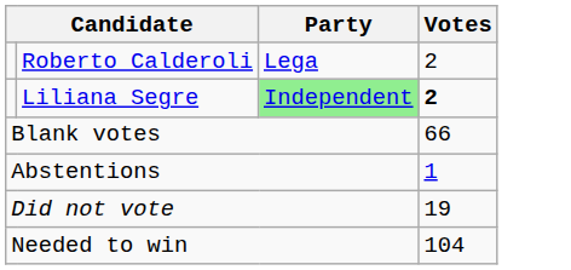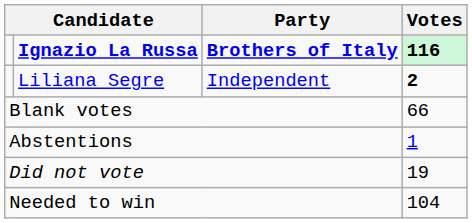 <table class="wikitable" style="font-size: align=left">
 <tr>
 <th colspan=2>Candidate</th>
 <th>Party</th>
 <th>Votes</th>
 </tr>
 <tr>
 <td bgcolor=></td>
-<td><a href='#'>Roberto Calderoli</a></td>
-<td><a href='#'>Lega</a></td>
-<td>2</td>
+<td><strong><a href='#'>Ignazio La Russa</a></strong></td>
+<td><strong><a href='#'>Brothers of Italy</a></strong></td>
+<td bgcolor=#CEF6D8><strong>116</strong></td>
 </tr>
 <tr>
 <td bgcolor=></td>
 <td><a href='#'>Liliana Segre</a></td>
-<td style="background: lightgreen;"><a href='#'>Independent</a></td>
+<td><a href='#'>Independent</a></td>
 <td><strong>2</strong></td>
 </tr>
 <tr>
 <td colspan=3>Blank votes</td>
 <td>66</td>
 </tr>
 <tr>
 <td colspan=3>Abstentions</td>
 <td><a href='#'>1</a></td>
 </tr>
 <tr>
 <td colspan=3><em>Did not vote</em></td>
 <td>19</td>
 </tr>
 <tr>
 <td colspan=3>Needed to win</td>
 <td>104</td>
 </tr>
 </table>
